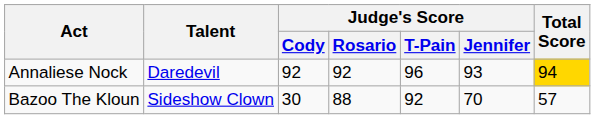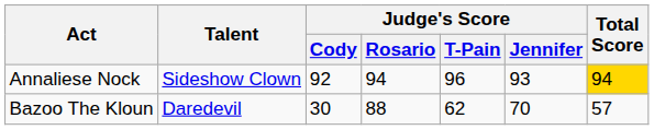 <table class="wikitable">
 <tr>
 <th rowspan="2">Act</th>
 <th rowspan="2">Talent</th>
 <th colspan="4">Judge's Score</th>
 <th rowspan="2">Total<br>Score</th>
 </tr>
 <tr>
 <th><a href='#'>Cody</a></th>
 <th><a href='#'>Rosario</a></th>
 <th><a href='#'>T-Pain</a></th>
 <th><a href='#'>Jennifer</a></th>
 </tr>
 <tr>
 <td>Annaliese Nock</td>
-<td><a href='#'>Daredevil</a></td>
+<td><a href='#'>Sideshow Clown</a></td>
 <td>92</td>
-<td>92</td>
+<td>94</td>
 <td>96</td>
 <td>93</td>
 <td style="background:gold;">94</td>
 </tr>
 <tr>
 <td>Bazoo The Kloun</td>
-<td><a href='#'>Sideshow Clown</a></td>
+<td><a href='#'>Daredevil</a></td>
 <td>30</td>
 <td>88</td>
-<td>92</td>
+<td>62</td>
 <td>70</td>
 <td>57</td>
 </tr>
 </table>
